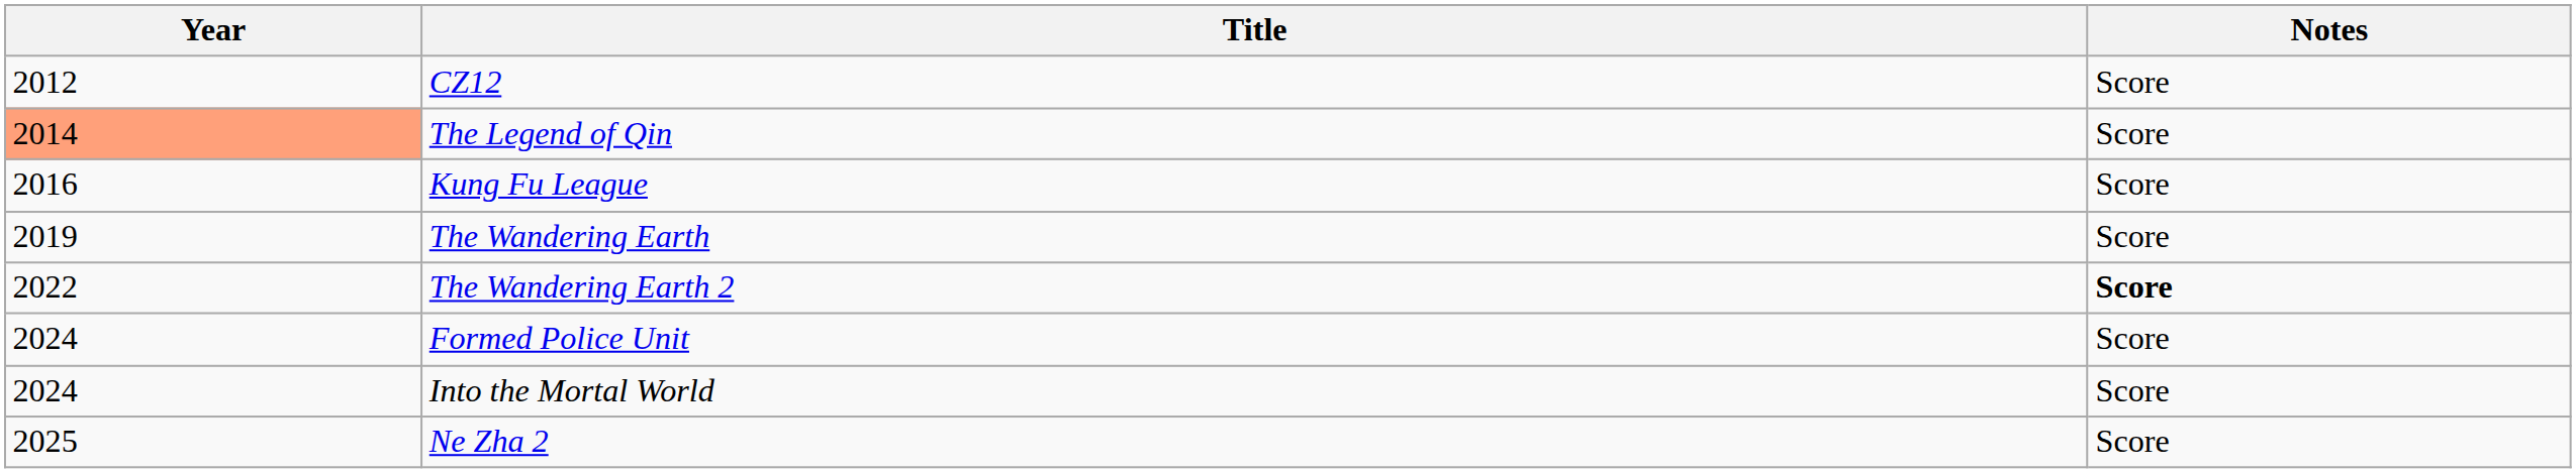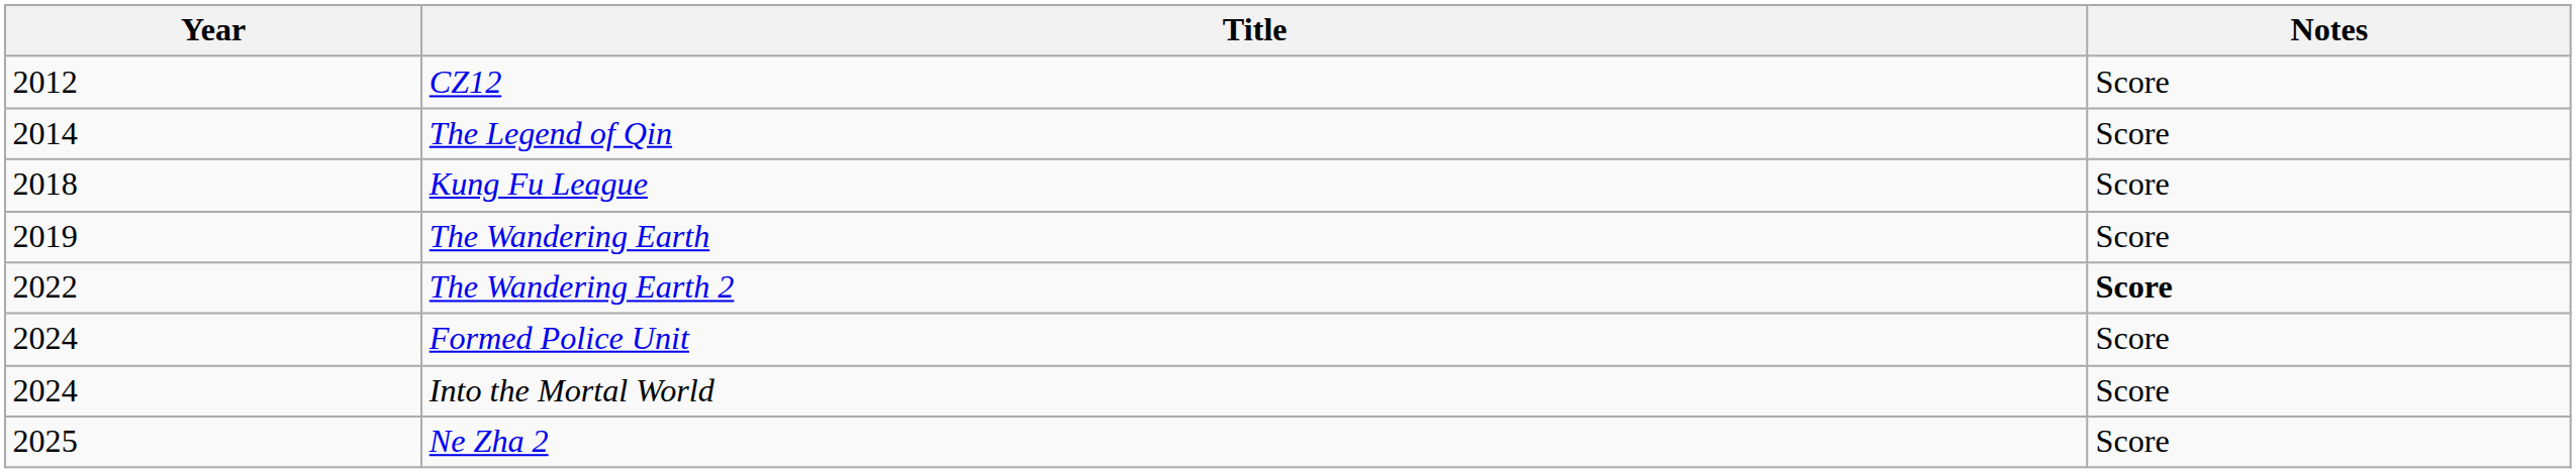 <table class="wikitable sortable" width="100%">
 <tr>
 <th>Year</th>
 <th>Title</th>
 <th>Notes</th>
 </tr>
 <tr>
 <td>2012</td>
 <td><em><a href='#'>CZ12</a></em></td>
 <td>Score</td>
 </tr>
 <tr>
-<td style="background: lightsalmon;">2014</td>
+<td>2014</td>
 <td><em><a href='#'>The Legend of Qin</a></em></td>
 <td>Score</td>
 </tr>
 <tr>
-<td>2016</td>
+<td>2018</td>
 <td><em><a href='#'>Kung Fu League</a></em></td>
 <td>Score</td>
 </tr>
 <tr>
 <td>2019</td>
 <td><em><a href='#'>The Wandering Earth</a></em></td>
 <td>Score</td>
 </tr>
 <tr>
 <td>2022</td>
 <td><em><a href='#'>The Wandering Earth 2</a></em></td>
 <td><strong>Score</strong></td>
 </tr>
 <tr>
 <td>2024</td>
 <td><em><a href='#'>Formed Police Unit</a></em></td>
 <td>Score</td>
 </tr>
 <tr>
 <td>2024</td>
 <td><em>Into the Mortal World</em></td>
 <td>Score</td>
 </tr>
 <tr>
 <td>2025</td>
 <td><em><a href='#'>Ne Zha 2</a></em></td>
 <td>Score</td>
 </tr>
 </table>
